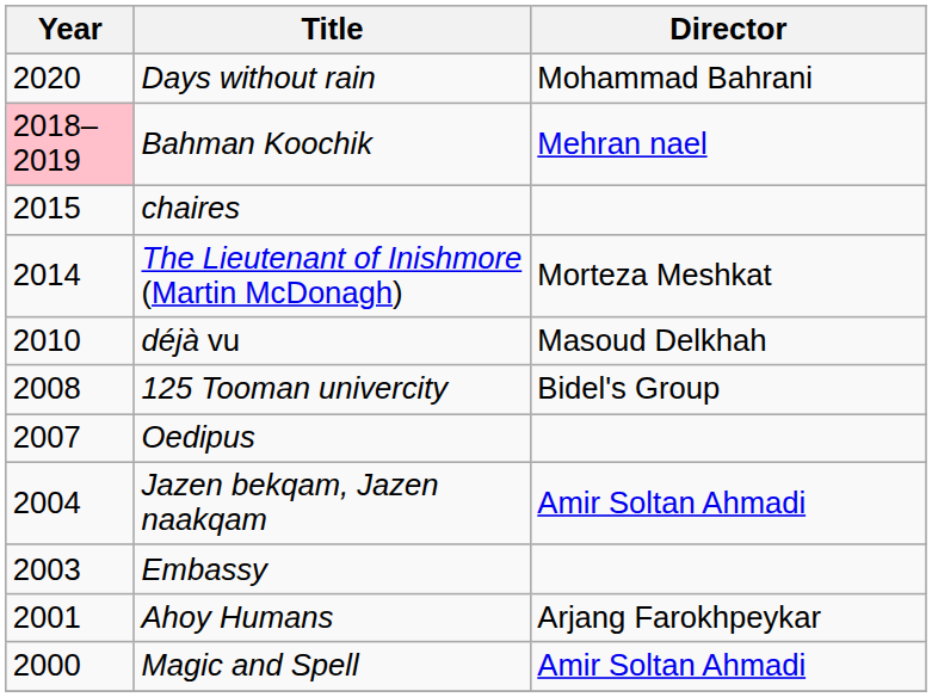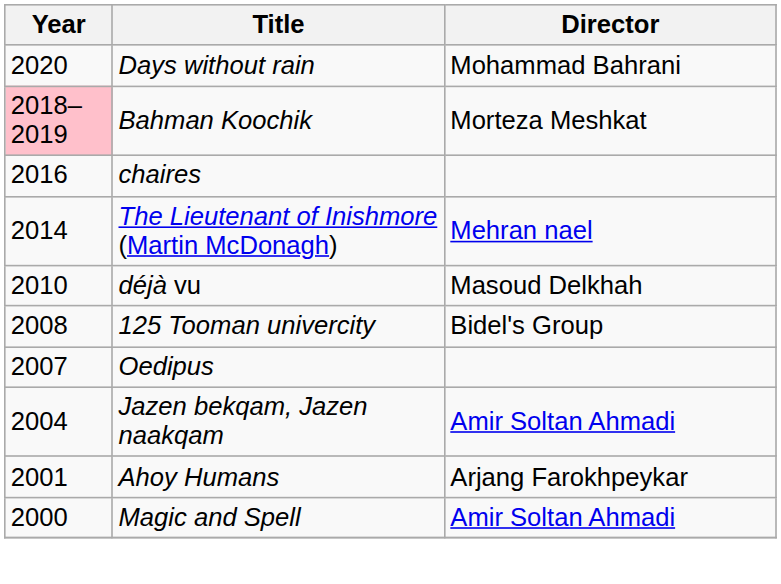 <table class="wikitable">
 <tr>
 <th rowspan="1" style="width:60px;">Year</th>
 <th rowspan="1" style="width:200px;">Title</th>
 <th rowspan="1" style="width:200px;">Director</th>
 </tr>
 <tr>
 <td>2020</td>
 <td><em>Days without rain</em></td>
 <td>Mohammad Bahrani</td>
 </tr>
 <tr>
 <td style="background: pink;">2018–2019</td>
 <td><em>Bahman Koochik</em></td>
-<td><a href='#'>Mehran nael</a></td>
+<td>Morteza Meshkat</td>
 </tr>
 <tr>
-<td>2015</td>
+<td>2016</td>
 <td><em>chaires</em></td>
 <td Talieh Tarighi></td>
 </tr>
 <tr>
 <td>2014</td>
 <td><em><a href='#'>The Lieutenant of Inishmore</a></em> (<a href='#'>Martin McDonagh</a>)</td>
-<td>Morteza Meshkat</td>
+<td><a href='#'>Mehran nael</a></td>
 </tr>
 <tr>
 <td>2010</td>
 <td><em>déjà</em> vu</td>
 <td>Masoud Delkhah</td>
 </tr>
 <tr>
 <td>2008</td>
 <td><em>125 Tooman univercity</em></td>
 <td>Bidel's Group</td>
 </tr>
 <tr>
 <td>2007</td>
 <td><em>Oedipus</em></td>
 <td></td>
 </tr>
 <tr>
 <td>2004</td>
 <td><em>Jazen bekqam, Jazen naakqam</em></td>
 <td><a href='#'>Amir Soltan Ahmadi</a></td>
 </tr>
 <tr>
-<td>2003</td>
-<td><em>Embassy</em></td>
-<td></td>
-</tr>
-<tr>
 <td>2001</td>
 <td><em>Ahoy Humans</em></td>
 <td>Arjang Farokhpeykar</td>
 </tr>
 <tr>
 <td>2000</td>
 <td><em>Magic and Spell</em></td>
 <td><a href='#'>Amir Soltan Ahmadi</a></td>
 </tr>
 <tr>
 </tr>
 </table>
